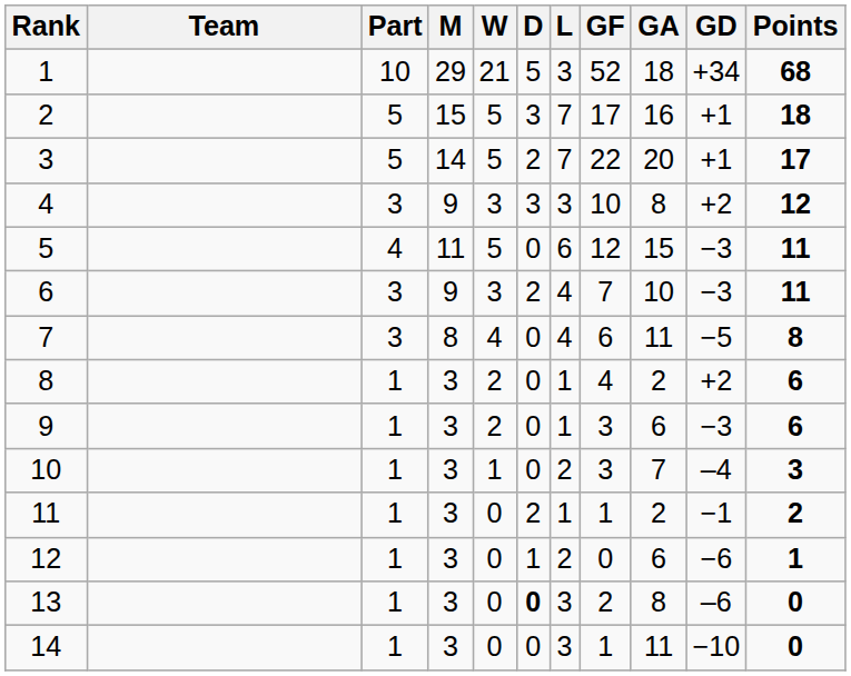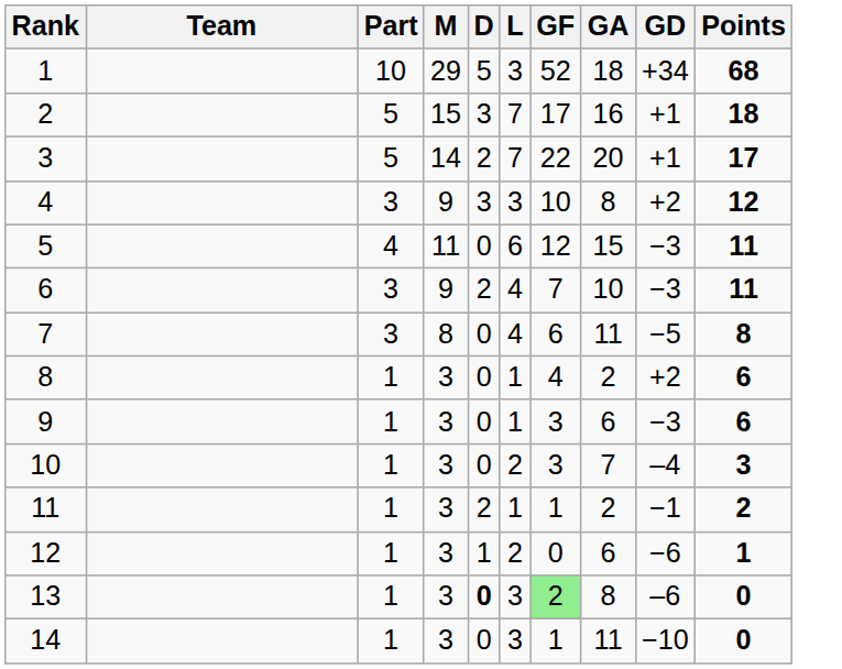 <table class="wikitable sortable" style="text-align:center">
 <tr>
 <th>Rank</th>
 <th width=150>Team</th>
 <th>Part</th>
 <th>M</th>
-<th>W</th>
 <th>D</th>
 <th>L</th>
 <th>GF</th>
 <th>GA</th>
 <th>GD</th>
 <th width=40>Points</th>
 </tr>
 <tr>
 <td>1</td>
 <td align=left></td>
 <td>10</td>
 <td>29</td>
-<td>21</td>
 <td>5</td>
 <td>3</td>
 <td>52</td>
 <td>18</td>
 <td>+34</td>
 <td><strong>68</strong></td>
 </tr>
 <tr>
 <td>2</td>
 <td align=left></td>
 <td>5</td>
 <td>15</td>
-<td>5</td>
 <td>3</td>
 <td>7</td>
 <td>17</td>
 <td>16</td>
 <td>+1</td>
 <td><strong>18</strong></td>
 </tr>
 <tr>
 <td>3</td>
 <td align=left></td>
 <td>5</td>
 <td>14</td>
-<td>5</td>
 <td>2</td>
 <td>7</td>
 <td>22</td>
 <td>20</td>
 <td>+1</td>
 <td><strong>17</strong></td>
 </tr>
 <tr>
 <td>4</td>
 <td align=left></td>
 <td>3</td>
 <td>9</td>
 <td>3</td>
 <td>3</td>
-<td>3</td>
 <td>10</td>
 <td>8</td>
 <td>+2</td>
 <td><strong>12</strong></td>
 </tr>
 <tr>
 <td>5</td>
 <td align=left></td>
 <td>4</td>
 <td>11</td>
-<td>5</td>
 <td>0</td>
 <td>6</td>
 <td>12</td>
 <td>15</td>
 <td>−3</td>
 <td><strong>11</strong></td>
 </tr>
 <tr>
 <td>6</td>
 <td align=left></td>
 <td>3</td>
 <td>9</td>
-<td>3</td>
 <td>2</td>
 <td>4</td>
 <td>7</td>
 <td>10</td>
 <td>−3</td>
 <td><strong>11</strong></td>
 </tr>
 <tr>
 <td>7</td>
 <td align=left></td>
 <td>3</td>
 <td>8</td>
-<td>4</td>
 <td>0</td>
 <td>4</td>
 <td>6</td>
 <td>11</td>
 <td>−5</td>
 <td><strong>8</strong></td>
 </tr>
 <tr>
 <td>8</td>
 <td align=left></td>
 <td>1</td>
 <td>3</td>
-<td>2</td>
 <td>0</td>
 <td>1</td>
 <td>4</td>
 <td>2</td>
 <td>+2</td>
 <td><strong>6</strong></td>
 </tr>
 <tr>
 <td>9</td>
 <td align=left></td>
 <td>1</td>
 <td>3</td>
-<td>2</td>
 <td>0</td>
 <td>1</td>
 <td>3</td>
 <td>6</td>
 <td>−3</td>
 <td><strong>6</strong></td>
 </tr>
 <tr>
 <td>10</td>
 <td align=left></td>
 <td>1</td>
 <td>3</td>
-<td>1</td>
 <td>0</td>
 <td>2</td>
 <td>3</td>
 <td>7</td>
 <td>–4</td>
 <td><strong>3</strong></td>
 </tr>
 <tr>
 <td>11</td>
 <td align=left></td>
 <td>1</td>
 <td>3</td>
-<td>0</td>
 <td>2</td>
 <td>1</td>
 <td>1</td>
 <td>2</td>
 <td>−1</td>
 <td><strong>2</strong></td>
 </tr>
 <tr>
 <td>12</td>
 <td align=left></td>
 <td>1</td>
 <td>3</td>
-<td>0</td>
 <td>1</td>
 <td>2</td>
 <td>0</td>
 <td>6</td>
 <td>−6</td>
 <td><strong>1</strong></td>
 </tr>
 <tr>
 <td>13</td>
 <td align=left></td>
 <td>1</td>
 <td>3</td>
-<td>0</td>
 <td><strong>0</strong></td>
 <td>3</td>
-<td>2</td>
+<td style="background: lightgreen;">2</td>
 <td>8</td>
 <td>–6</td>
 <td><strong>0</strong></td>
 </tr>
 <tr>
 <td>14</td>
 <td align=left></td>
 <td>1</td>
 <td>3</td>
 <td>0</td>
-<td>0</td>
 <td>3</td>
 <td>1</td>
 <td>11</td>
 <td>−10</td>
 <td><strong>0</strong></td>
 </tr>
 </table>
